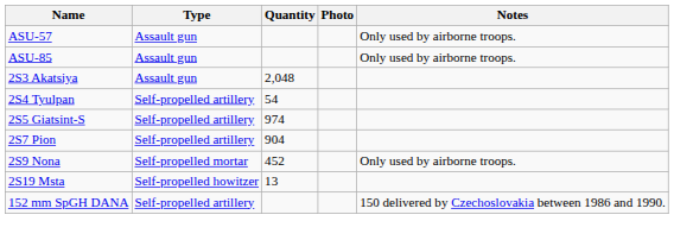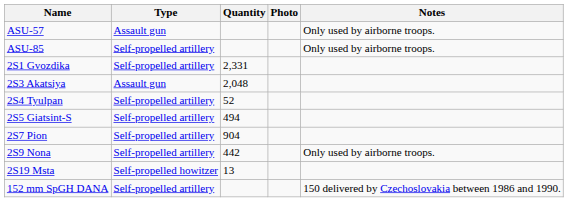 <table class="wikitable">
 <tr>
 <th>Name</th>
 <th>Type</th>
 <th>Quantity</th>
 <th>Photo</th>
 <th>Notes</th>
 </tr>
 <tr>
 <td><a href='#'>ASU-57</a></td>
 <td><a href='#'>Assault gun</a></td>
 <td></td>
 <td></td>
 <td>Only used by airborne troops.</td>
 </tr>
 <tr>
 <td><a href='#'>ASU-85</a></td>
-<td><a href='#'>Assault gun</a></td>
+<td><a href='#'>Self-propelled artillery</a></td>
 <td></td>
 <td></td>
 <td>Only used by airborne troops.</td>
+</tr>
+<tr>
+<td><a href='#'>2S1 Gvozdika</a></td>
+<td><a href='#'>Self-propelled artillery</a></td>
+<td>2,331</td>
+<td></td>
+<td></td>
 </tr>
 <tr>
 <td><a href='#'>2S3 Akatsiya</a></td>
 <td><a href='#'>Assault gun</a></td>
 <td>2,048</td>
 <td></td>
 <td></td>
 </tr>
 <tr>
 <td><a href='#'>2S4 Tyulpan</a></td>
 <td><a href='#'>Self-propelled artillery</a></td>
-<td>54</td>
+<td>52</td>
 <td></td>
 <td></td>
 </tr>
 <tr>
 <td><a href='#'>2S5 Giatsint-S</a></td>
 <td><a href='#'>Self-propelled artillery</a></td>
-<td>974</td>
+<td>494</td>
 <td></td>
 <td></td>
 </tr>
 <tr>
 <td><a href='#'>2S7 Pion</a></td>
 <td><a href='#'>Self-propelled artillery</a></td>
 <td>904</td>
 <td></td>
 <td></td>
 </tr>
 <tr>
 <td><a href='#'>2S9 Nona</a></td>
-<td><a href='#'>Self-propelled mortar</a></td>
-<td>452</td>
+<td><a href='#'>Self-propelled artillery</a></td>
+<td>442</td>
 <td></td>
 <td>Only used by airborne troops.</td>
 </tr>
 <tr>
 <td><a href='#'>2S19 Msta</a></td>
 <td><a href='#'>Self-propelled howitzer</a></td>
 <td>13</td>
 <td></td>
 <td></td>
 </tr>
 <tr>
 <td><a href='#'>152 mm SpGH DANA</a></td>
 <td><a href='#'>Self-propelled artillery</a></td>
 <td></td>
 <td></td>
 <td>150 delivered by <a href='#'>Czechoslovakia</a> between 1986 and 1990.</td>
 </tr>
 </table>
